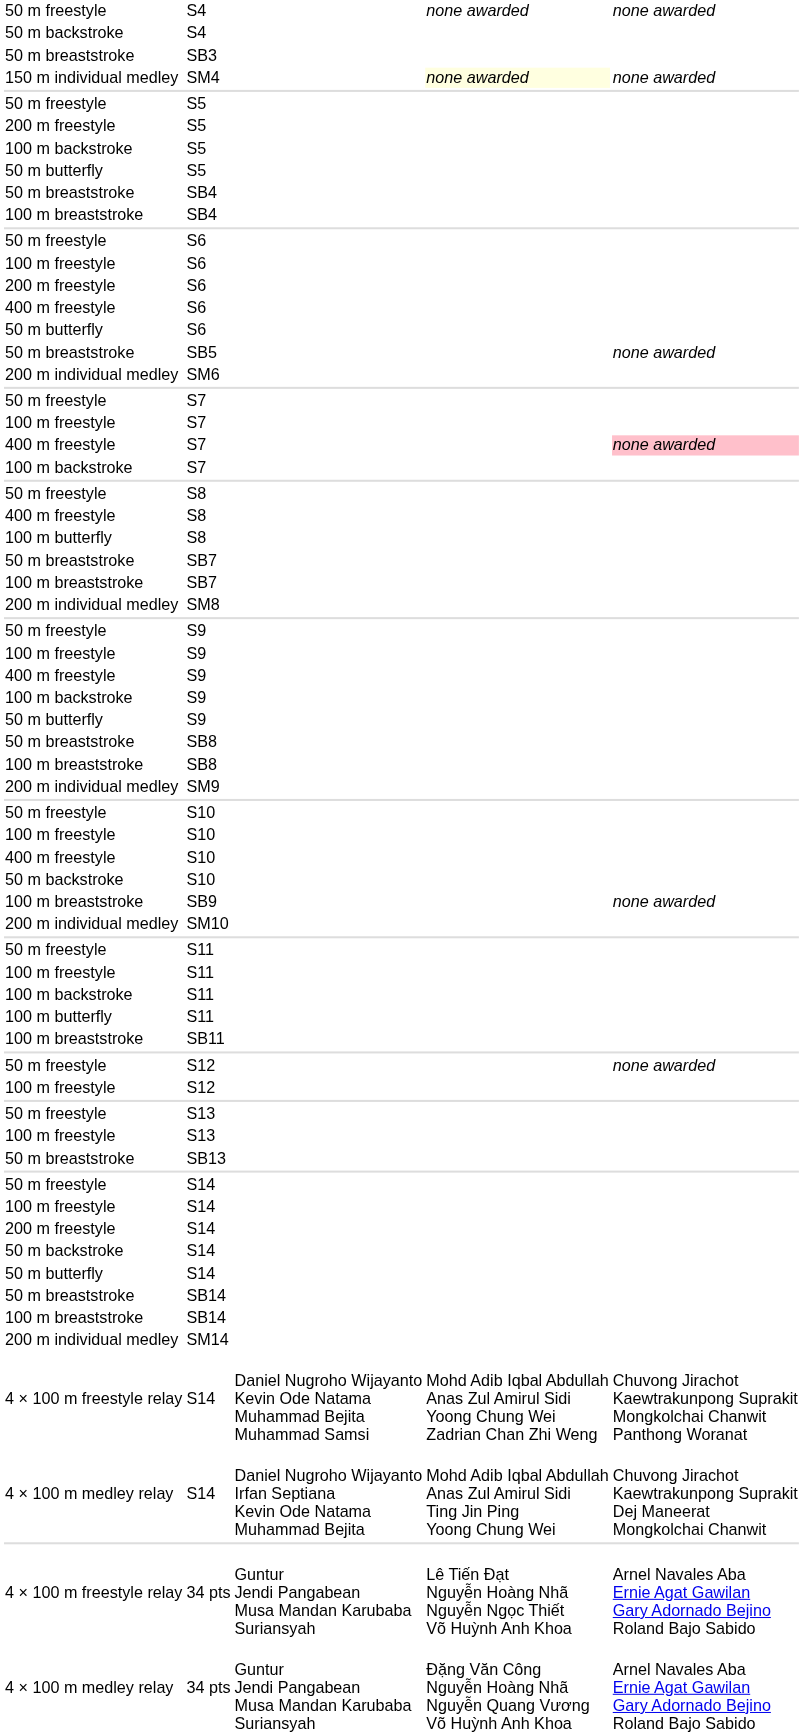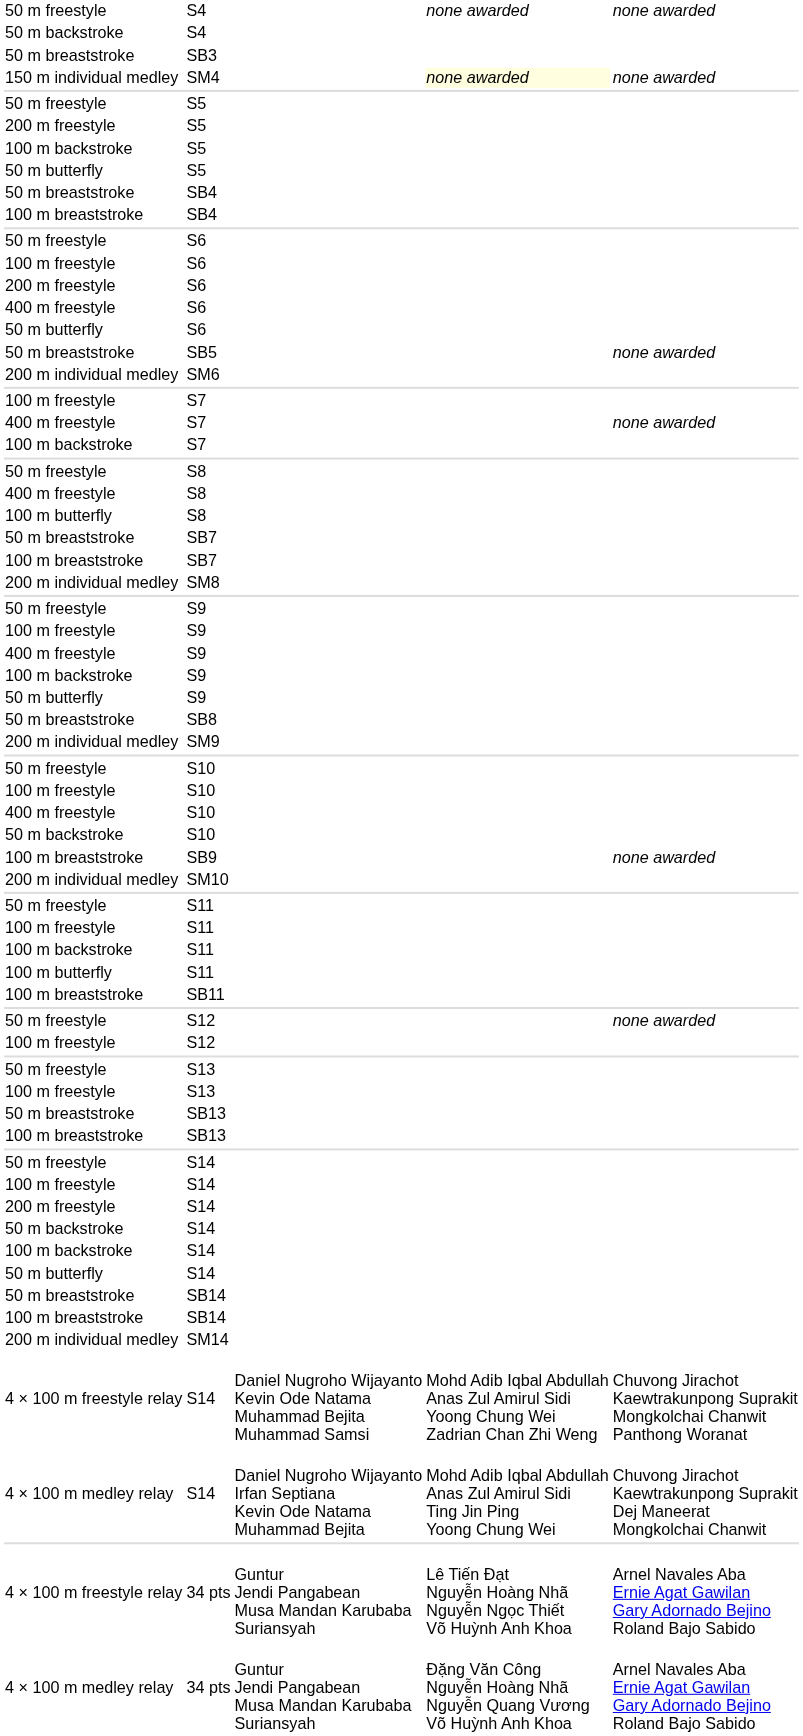 <table>
 <tr>
 <td>50 m freestyle</td>
 <td>S4</td>
 <td></td>
 <td><em>none awarded</em></td>
 <td><em>none awarded</em></td>
 </tr>
 <tr>
 <td>50 m backstroke</td>
 <td>S4</td>
 <td></td>
 <td></td>
 <td></td>
 </tr>
 <tr>
 <td>50 m breaststroke</td>
 <td>SB3</td>
 <td></td>
 <td></td>
 <td></td>
 </tr>
 <tr>
 <td>150 m individual medley</td>
 <td>SM4</td>
 <td></td>
 <td style="background: lightyellow;"><em>none awarded</em></td>
 <td><em>none awarded</em></td>
 </tr>
 <tr bgcolor=#dddddd>
 <td colspan="5"></td>
 </tr>
 <tr>
 <td>50 m freestyle</td>
 <td>S5</td>
 <td></td>
 <td nowrap></td>
 <td></td>
 </tr>
 <tr>
 <td>200 m freestyle</td>
 <td>S5</td>
 <td></td>
 <td></td>
 <td></td>
 </tr>
 <tr>
 <td>100 m backstroke</td>
 <td>S5</td>
 <td></td>
 <td></td>
 <td></td>
 </tr>
 <tr>
 <td>50 m butterfly</td>
 <td>S5</td>
 <td></td>
 <td></td>
 <td nowrap></td>
 </tr>
 <tr>
 <td>50 m breaststroke</td>
 <td>SB4</td>
 <td></td>
 <td></td>
 <td></td>
 </tr>
 <tr>
 <td>100 m breaststroke</td>
 <td>SB4</td>
 <td></td>
 <td></td>
 <td></td>
 </tr>
 <tr bgcolor=#dddddd>
 <td colspan="5"></td>
 </tr>
 <tr>
 <td>50 m freestyle</td>
 <td>S6</td>
 <td></td>
 <td></td>
 <td></td>
 </tr>
 <tr>
 <td>100 m freestyle</td>
 <td>S6</td>
 <td></td>
 <td></td>
 <td></td>
 </tr>
 <tr>
 <td>200 m freestyle</td>
 <td>S6</td>
 <td></td>
 <td></td>
 <td></td>
 </tr>
 <tr>
 <td>400 m freestyle</td>
 <td>S6</td>
 <td></td>
 <td></td>
 <td></td>
 </tr>
 <tr>
 <td>50 m butterfly</td>
 <td>S6</td>
 <td></td>
 <td></td>
 <td></td>
 </tr>
 <tr>
 <td>50 m breaststroke</td>
 <td>SB5</td>
 <td></td>
 <td></td>
 <td><em>none awarded</em></td>
 </tr>
 <tr>
 <td>200 m individual medley</td>
 <td>SM6</td>
 <td></td>
 <td></td>
 <td></td>
 </tr>
 <tr bgcolor=#dddddd>
 <td colspan="5"></td>
 </tr>
 <tr>
-<td>50 m freestyle</td>
-<td>S7</td>
-<td></td>
-<td></td>
-<td></td>
-</tr>
-<tr>
 <td>100 m freestyle</td>
 <td>S7</td>
 <td></td>
 <td></td>
 <td></td>
 </tr>
 <tr>
 <td>400 m freestyle</td>
 <td>S7</td>
 <td></td>
 <td></td>
-<td style="background: pink;"><em>none awarded</em></td>
+<td><em>none awarded</em></td>
 </tr>
 <tr>
 <td>100 m backstroke</td>
 <td>S7</td>
 <td></td>
 <td></td>
 <td></td>
 </tr>
 <tr bgcolor=#dddddd>
 <td colspan="5"></td>
 </tr>
 <tr>
 <td>50 m freestyle</td>
 <td>S8</td>
 <td></td>
 <td></td>
 <td></td>
 </tr>
 <tr>
 <td>400 m freestyle</td>
 <td>S8</td>
 <td></td>
 <td></td>
 <td></td>
 </tr>
 <tr>
 <td>100 m butterfly</td>
 <td>S8</td>
 <td></td>
 <td></td>
 <td></td>
 </tr>
 <tr>
 <td>50 m breaststroke</td>
 <td>SB7</td>
 <td></td>
 <td></td>
 <td></td>
 </tr>
 <tr>
 <td>100 m breaststroke</td>
 <td>SB7</td>
 <td></td>
 <td></td>
 <td></td>
 </tr>
 <tr>
 <td>200 m individual medley</td>
 <td>SM8</td>
 <td></td>
 <td></td>
 <td></td>
 </tr>
 <tr bgcolor=#dddddd>
 <td colspan="5"></td>
 </tr>
 <tr>
 <td>50 m freestyle</td>
 <td>S9</td>
 <td></td>
 <td></td>
 <td></td>
 </tr>
 <tr>
 <td>100 m freestyle</td>
 <td>S9</td>
 <td></td>
 <td></td>
 <td></td>
 </tr>
 <tr>
 <td>400 m freestyle</td>
 <td>S9</td>
 <td></td>
 <td></td>
 <td></td>
 </tr>
 <tr>
 <td>100 m backstroke</td>
 <td>S9</td>
 <td></td>
 <td></td>
 <td></td>
 </tr>
 <tr>
 <td>50 m butterfly</td>
 <td>S9</td>
 <td></td>
 <td></td>
 <td></td>
 </tr>
 <tr>
 <td>50 m breaststroke</td>
-<td>SB8</td>
-<td></td>
-<td></td>
-<td></td>
-</tr>
-<tr>
-<td>100 m breaststroke</td>
 <td>SB8</td>
 <td></td>
 <td></td>
 <td></td>
 </tr>
 <tr>
 <td>200 m individual medley</td>
 <td>SM9</td>
 <td></td>
 <td></td>
 <td></td>
 </tr>
 <tr bgcolor=#dddddd>
 <td colspan="5"></td>
 </tr>
 <tr>
 <td>50 m freestyle</td>
 <td>S10</td>
 <td></td>
 <td></td>
 <td></td>
 </tr>
 <tr>
 <td>100 m freestyle</td>
 <td>S10</td>
 <td></td>
 <td></td>
 <td></td>
 </tr>
 <tr>
 <td>400 m freestyle</td>
 <td>S10</td>
 <td></td>
 <td></td>
 <td></td>
 </tr>
 <tr>
 <td>50 m backstroke</td>
 <td>S10</td>
 <td nowrap></td>
 <td></td>
 <td></td>
 </tr>
 <tr>
 <td>100 m breaststroke</td>
 <td>SB9</td>
 <td></td>
 <td></td>
 <td><em>none awarded</em></td>
 </tr>
 <tr>
 <td>200 m individual medley</td>
 <td>SM10</td>
 <td></td>
 <td></td>
 <td></td>
 </tr>
 <tr bgcolor=#dddddd>
 <td colspan="5"></td>
 </tr>
 <tr>
 <td>50 m freestyle</td>
 <td>S11</td>
 <td></td>
 <td></td>
 <td></td>
 </tr>
 <tr>
 <td>100 m freestyle</td>
 <td>S11</td>
 <td></td>
 <td></td>
 <td></td>
 </tr>
 <tr>
 <td>100 m backstroke</td>
 <td>S11</td>
 <td></td>
 <td></td>
 <td></td>
 </tr>
 <tr>
 <td>100 m butterfly</td>
 <td>S11</td>
 <td></td>
 <td></td>
 <td></td>
 </tr>
 <tr>
 <td>100 m breaststroke</td>
 <td>SB11</td>
 <td></td>
 <td></td>
 <td></td>
 </tr>
 <tr bgcolor=#dddddd>
 <td colspan="5"></td>
 </tr>
 <tr>
 <td>50 m freestyle</td>
 <td>S12</td>
 <td></td>
 <td></td>
 <td><em>none awarded</em></td>
 </tr>
 <tr>
 <td>100 m freestyle</td>
 <td>S12</td>
 <td></td>
 <td></td>
 <td></td>
 </tr>
 <tr bgcolor=#dddddd>
 <td colspan="5"></td>
 </tr>
 <tr>
 <td>50 m freestyle</td>
 <td>S13</td>
 <td></td>
 <td></td>
 <td></td>
 </tr>
 <tr>
 <td>100 m freestyle</td>
 <td>S13</td>
 <td></td>
 <td></td>
 <td></td>
 </tr>
 <tr>
 <td>50 m breaststroke</td>
 <td>SB13</td>
 <td></td>
 <td></td>
 <td></td>
 </tr>
+<tr>
+<td>100 m breaststroke</td>
+<td>SB13</td>
+<td></td>
+<td></td>
+<td></td>
+</tr>
 <tr bgcolor=#dddddd>
 <td colspan="5"></td>
 </tr>
 <tr>
 <td>50 m freestyle</td>
 <td>S14</td>
 <td></td>
 <td></td>
 <td></td>
 </tr>
 <tr>
 <td>100 m freestyle</td>
 <td>S14</td>
 <td></td>
 <td></td>
 <td></td>
 </tr>
 <tr>
 <td>200 m freestyle</td>
 <td>S14</td>
 <td></td>
 <td></td>
 <td></td>
 </tr>
 <tr>
 <td>50 m backstroke</td>
+<td>S14</td>
+<td></td>
+<td></td>
+<td></td>
+</tr>
+<tr>
+<td>100 m backstroke</td>
 <td>S14</td>
 <td></td>
 <td></td>
 <td></td>
 </tr>
 <tr>
 <td>50 m butterfly</td>
 <td>S14</td>
 <td></td>
 <td></td>
 <td></td>
 </tr>
 <tr>
 <td>50 m breaststroke</td>
 <td>SB14</td>
 <td></td>
 <td></td>
 <td></td>
 </tr>
 <tr>
 <td>100 m breaststroke</td>
 <td>SB14</td>
 <td></td>
 <td></td>
 <td></td>
 </tr>
 <tr>
 <td>200 m individual medley</td>
 <td>SM14</td>
 <td></td>
 <td></td>
 <td></td>
 </tr>
 <tr>
 <td>4 × 100 m freestyle relay</td>
 <td>S14</td>
 <td><br>Daniel Nugroho Wijayanto<br>Kevin Ode Natama<br>Muhammad Bejita<br>Muhammad Samsi</td>
 <td><br>Mohd Adib Iqbal Abdullah<br>Anas Zul Amirul Sidi<br>Yoong Chung Wei<br>Zadrian Chan Zhi Weng</td>
 <td><br>Chuvong Jirachot<br>Kaewtrakunpong Suprakit<br>Mongkolchai Chanwit<br>Panthong Woranat</td>
 </tr>
 <tr>
 <td>4 × 100 m medley relay</td>
 <td>S14</td>
 <td><br>Daniel Nugroho Wijayanto<br>Irfan Septiana<br>Kevin Ode Natama<br>Muhammad Bejita</td>
 <td><br>Mohd Adib Iqbal Abdullah<br>Anas Zul Amirul Sidi<br>Ting Jin Ping<br>Yoong Chung Wei</td>
 <td><br>Chuvong Jirachot<br>Kaewtrakunpong Suprakit<br>Dej Maneerat<br>Mongkolchai Chanwit</td>
 </tr>
 <tr bgcolor=#dddddd>
 <td colspan="5"></td>
 </tr>
 <tr>
 <td>4 × 100 m freestyle relay</td>
 <td>34 pts</td>
 <td><br>Guntur<br>Jendi Pangabean<br>Musa Mandan Karubaba<br>Suriansyah</td>
 <td><br>Lê Tiến Đạt<br>Nguyễn Hoàng Nhã<br>Nguyễn Ngọc Thiết<br>Võ Huỳnh Anh Khoa</td>
 <td><br>Arnel Navales Aba<br><a href='#'>Ernie Agat Gawilan</a><br><a href='#'>Gary Adornado Bejino</a><br>Roland Bajo Sabido</td>
 </tr>
 <tr>
 <td>4 × 100 m medley relay</td>
 <td>34 pts</td>
 <td><br>Guntur<br>Jendi Pangabean<br>Musa Mandan Karubaba<br>Suriansyah</td>
 <td><br>Đặng Văn Công<br>Nguyễn Hoàng Nhã<br>Nguyễn Quang Vương<br>Võ Huỳnh Anh Khoa</td>
 <td><br>Arnel Navales Aba<br><a href='#'>Ernie Agat Gawilan</a><br><a href='#'>Gary Adornado Bejino</a><br>Roland Bajo Sabido</td>
 </tr>
 </table>
